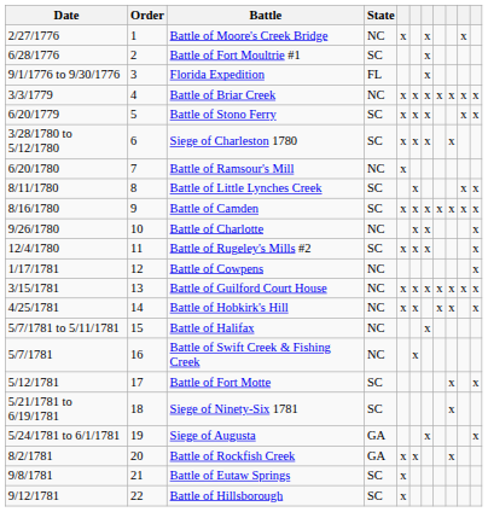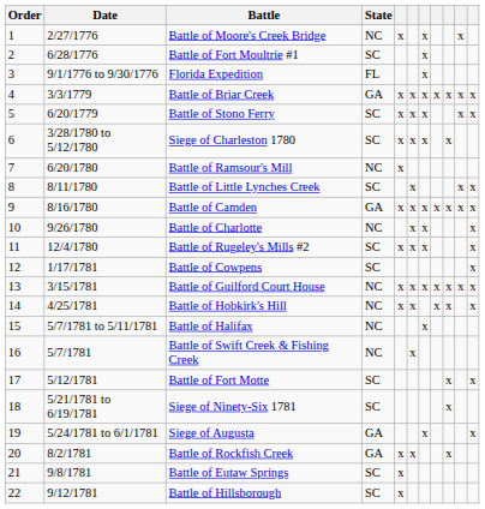 <table class="wikitable sortable">
 <tr>
+<th>Order</th>
 <th>Date</th>
-<th>Order</th>
 <th>Battle</th>
 <th>State</th>
 <th></th>
 <th></th>
 <th></th>
 <th></th>
 <th></th>
 <th></th>
 <th></th>
 </tr>
 <tr>
+<td>1</td>
 <td>2/27/1776</td>
-<td>1</td>
 <td><a href='#'>Battle of Moore's Creek Bridge</a></td>
 <td>NC</td>
 <td>x</td>
 <td></td>
 <td>x</td>
 <td></td>
 <td></td>
 <td>x</td>
 <td></td>
 </tr>
 <tr>
+<td>2</td>
 <td>6/28/1776</td>
-<td>2</td>
 <td><a href='#'>Battle of Fort Moultrie</a> #1</td>
 <td>SC</td>
 <td></td>
 <td></td>
 <td>x</td>
 <td></td>
 <td></td>
 <td></td>
 <td></td>
 </tr>
 <tr>
+<td>3</td>
 <td>9/1/1776 to 9/30/1776</td>
-<td>3</td>
 <td><a href='#'>Florida Expedition</a></td>
 <td>FL</td>
 <td></td>
 <td></td>
 <td>x</td>
 <td></td>
 <td></td>
 <td></td>
 <td></td>
 </tr>
 <tr>
+<td>4</td>
 <td>3/3/1779</td>
-<td>4</td>
 <td><a href='#'>Battle of Briar Creek</a></td>
-<td>NC</td>
+<td>GA</td>
 <td>x</td>
 <td>x</td>
 <td>x</td>
 <td>x</td>
 <td>x</td>
 <td>x</td>
 <td>x</td>
 </tr>
 <tr>
+<td>5</td>
 <td>6/20/1779</td>
-<td>5</td>
 <td><a href='#'>Battle of Stono Ferry</a></td>
 <td>SC</td>
 <td>x</td>
 <td>x</td>
 <td>x</td>
 <td></td>
 <td></td>
 <td>x</td>
 <td>x</td>
 </tr>
 <tr>
+<td>6</td>
 <td>3/28/1780 to 5/12/1780</td>
-<td>6</td>
 <td><a href='#'>Siege of Charleston</a> 1780</td>
 <td>SC</td>
 <td>x</td>
 <td>x</td>
 <td>x</td>
 <td></td>
 <td>x</td>
 <td></td>
 <td></td>
 </tr>
 <tr>
+<td>7</td>
 <td>6/20/1780</td>
-<td>7</td>
 <td><a href='#'>Battle of Ramsour's Mill</a></td>
 <td>NC</td>
 <td>x</td>
 <td></td>
 <td></td>
 <td></td>
 <td></td>
 <td></td>
 <td></td>
 </tr>
 <tr>
+<td>8</td>
 <td>8/11/1780</td>
-<td>8</td>
 <td><a href='#'>Battle of Little Lynches Creek</a></td>
 <td>SC</td>
 <td></td>
 <td>x</td>
 <td></td>
 <td></td>
 <td></td>
 <td>x</td>
 <td>x</td>
 </tr>
 <tr>
+<td>9</td>
 <td>8/16/1780</td>
-<td>9</td>
 <td><a href='#'>Battle of Camden</a></td>
-<td>SC</td>
+<td>GA</td>
 <td>x</td>
 <td>x</td>
 <td>x</td>
 <td>x</td>
 <td>x</td>
 <td>x</td>
 <td>x</td>
 </tr>
 <tr>
+<td>10</td>
 <td>9/26/1780</td>
-<td>10</td>
 <td><a href='#'>Battle of Charlotte</a></td>
 <td>NC</td>
 <td></td>
 <td>x</td>
 <td>x</td>
 <td></td>
 <td></td>
 <td></td>
 <td>x</td>
 </tr>
 <tr>
+<td>11</td>
 <td>12/4/1780</td>
-<td>11</td>
 <td><a href='#'>Battle of Rugeley's Mills</a> #2</td>
 <td>SC</td>
 <td>x</td>
 <td>x</td>
 <td>x</td>
 <td></td>
 <td></td>
 <td></td>
 <td>x</td>
 </tr>
 <tr>
+<td>12</td>
 <td>1/17/1781</td>
-<td>12</td>
 <td><a href='#'>Battle of Cowpens</a></td>
-<td>NC</td>
+<td>SC</td>
 <td></td>
 <td></td>
 <td></td>
 <td></td>
 <td></td>
 <td></td>
 <td>x</td>
 </tr>
 <tr>
+<td>13</td>
 <td>3/15/1781</td>
-<td>13</td>
 <td><a href='#'>Battle of Guilford Court House</a></td>
 <td>NC</td>
 <td>x</td>
 <td>x</td>
 <td>x</td>
 <td>x</td>
 <td>x</td>
 <td>x</td>
 <td>x</td>
 </tr>
 <tr>
+<td>14</td>
 <td>4/25/1781</td>
-<td>14</td>
 <td><a href='#'>Battle of Hobkirk's Hill</a></td>
 <td>NC</td>
 <td>x</td>
 <td>x</td>
 <td></td>
 <td>x</td>
 <td>x</td>
 <td></td>
 <td>x</td>
 </tr>
 <tr>
+<td>15</td>
 <td>5/7/1781 to 5/11/1781</td>
-<td>15</td>
 <td><a href='#'>Battle of Halifax</a></td>
 <td>NC</td>
 <td></td>
 <td></td>
 <td>x</td>
 <td></td>
 <td></td>
 <td></td>
 <td></td>
 </tr>
 <tr>
+<td>16</td>
 <td>5/7/1781</td>
-<td>16</td>
 <td><a href='#'>Battle of Swift Creek & Fishing Creek</a></td>
 <td>NC</td>
 <td></td>
 <td>x</td>
 <td></td>
 <td></td>
 <td></td>
 <td></td>
 <td></td>
 </tr>
 <tr>
+<td>17</td>
 <td>5/12/1781</td>
-<td>17</td>
 <td><a href='#'>Battle of Fort Motte</a></td>
 <td>SC</td>
 <td></td>
 <td></td>
 <td></td>
 <td></td>
 <td>x</td>
 <td></td>
 <td>x</td>
 </tr>
 <tr>
+<td>18</td>
 <td>5/21/1781 to 6/19/1781</td>
-<td>18</td>
 <td><a href='#'>Siege of Ninety-Six</a> 1781</td>
 <td>SC</td>
 <td></td>
 <td></td>
 <td></td>
 <td></td>
 <td>x</td>
 <td></td>
 <td></td>
 </tr>
 <tr>
+<td>19</td>
 <td>5/24/1781 to 6/1/1781</td>
-<td>19</td>
 <td><a href='#'>Siege of Augusta</a></td>
 <td>GA</td>
 <td></td>
 <td></td>
 <td>x</td>
 <td></td>
 <td></td>
 <td></td>
 <td>x</td>
 </tr>
 <tr>
+<td>20</td>
 <td>8/2/1781</td>
-<td>20</td>
 <td><a href='#'>Battle of Rockfish Creek</a></td>
 <td>GA</td>
 <td>x</td>
 <td>x</td>
 <td></td>
 <td></td>
 <td>x</td>
 <td></td>
 <td></td>
 </tr>
 <tr>
+<td>21</td>
 <td>9/8/1781</td>
-<td>21</td>
 <td><a href='#'>Battle of Eutaw Springs</a></td>
 <td>SC</td>
 <td>x</td>
 <td></td>
 <td></td>
 <td></td>
 <td></td>
 <td></td>
 <td></td>
 </tr>
 <tr>
+<td>22</td>
 <td>9/12/1781</td>
-<td>22</td>
 <td><a href='#'>Battle of Hillsborough</a></td>
 <td>SC</td>
 <td>x</td>
 <td></td>
 <td></td>
 <td></td>
 <td></td>
 <td></td>
 <td></td>
 </tr>
 </table>
